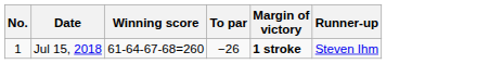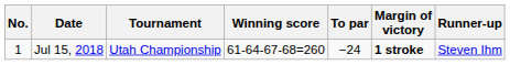 <table class="wikitable" style="font-size:95%;">
 <tr>
 <th>No.</th>
 <th>Date</th>
+<th>Tournament</th>
 <th>Winning score</th>
 <th>To par</th>
 <th>Margin of<br>victory</th>
 <th>Runner-up</th>
 </tr>
 <tr>
 <td align=center>1</td>
 <td align=right>Jul 15, <a href='#'>2018</a></td>
+<td><a href='#'>Utah Championship</a></td>
 <td>61-64-67-68=260</td>
-<td align=center>−26</td>
+<td align=center>−24</td>
 <td><strong>1 stroke</strong></td>
 <td> <a href='#'>Steven Ihm</a></td>
 </tr>
 </table>
